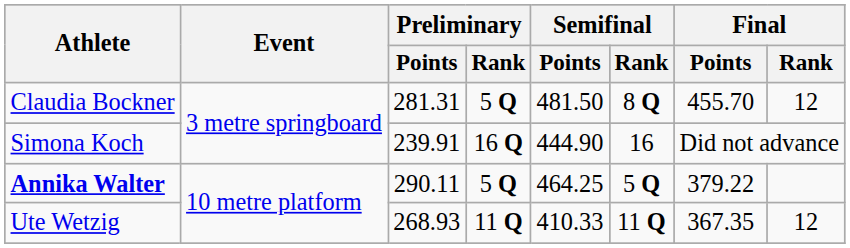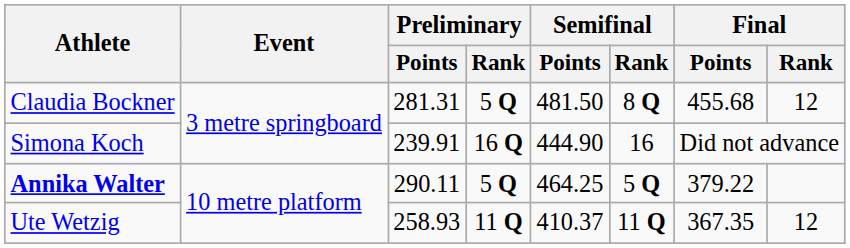 <table class=wikitable style="font-size:90%">
 <tr>
 <th rowspan="2">Athlete</th>
 <th rowspan="2">Event</th>
 <th colspan="2">Preliminary</th>
 <th colspan="2">Semifinal</th>
 <th colspan="2">Final</th>
 </tr>
 <tr style="font-size:95%">
 <th>Points</th>
 <th>Rank</th>
 <th>Points</th>
 <th>Rank</th>
 <th>Points</th>
 <th>Rank</th>
 </tr>
 <tr align=center>
 <td align=left><a href='#'>Claudia Bockner</a></td>
 <td align=left rowspan=2><a href='#'>3 metre springboard</a></td>
 <td>281.31</td>
 <td>5 <strong>Q</strong></td>
 <td>481.50</td>
 <td>8 <strong>Q</strong></td>
-<td>455.70</td>
+<td>455.68</td>
 <td>12</td>
 </tr>
 <tr align=center>
 <td align=left><a href='#'>Simona Koch</a></td>
 <td>239.91</td>
 <td>16 <strong>Q</strong></td>
 <td>444.90</td>
 <td>16</td>
 <td colspan=2>Did not advance</td>
 </tr>
 <tr align=center>
 <td align=left><strong><a href='#'>Annika Walter</a></strong></td>
 <td align=left rowspan=2><a href='#'>10 metre platform</a></td>
 <td>290.11</td>
 <td>5 <strong>Q</strong></td>
 <td>464.25</td>
 <td>5 <strong>Q</strong></td>
 <td>379.22</td>
 <td></td>
 </tr>
 <tr align=center>
 <td align=left><a href='#'>Ute Wetzig</a></td>
-<td>268.93</td>
+<td>258.93</td>
 <td>11 <strong>Q</strong></td>
-<td>410.33</td>
+<td>410.37</td>
 <td>11 <strong>Q</strong></td>
 <td>367.35</td>
 <td>12</td>
 </tr>
 </table>
